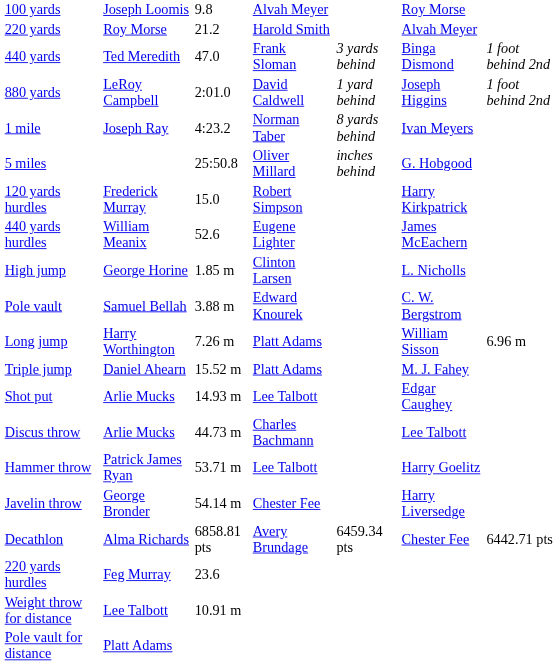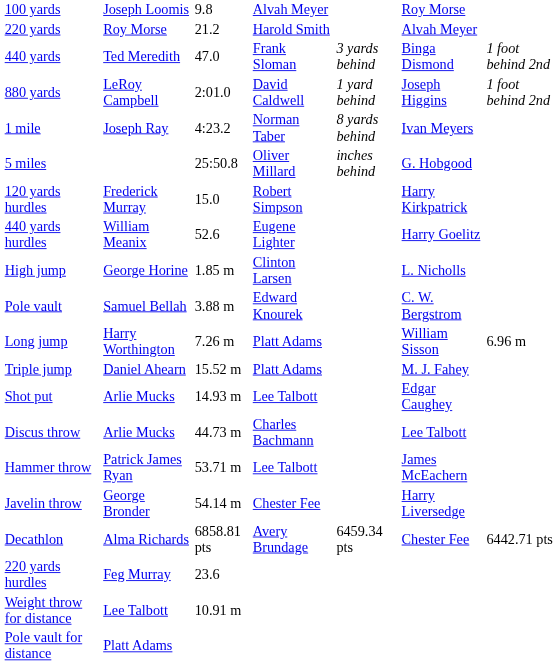 <table>
 <tr>
 <td><a href='#'>100 yards</a></td>
 <td><a href='#'>Joseph Loomis</a></td>
 <td>9.8 </td>
 <td><a href='#'>Alvah Meyer</a></td>
 <td></td>
 <td><a href='#'>Roy Morse</a></td>
 <td></td>
 </tr>
 <tr>
 <td><a href='#'>220 yards</a></td>
 <td><a href='#'>Roy Morse</a></td>
 <td>21.2 </td>
 <td><a href='#'>Harold Smith</a></td>
 <td></td>
 <td><a href='#'>Alvah Meyer</a></td>
 <td></td>
 </tr>
 <tr>
 <td><a href='#'>440 yards</a></td>
 <td><a href='#'>Ted Meredith</a></td>
 <td>47.0 </td>
 <td><a href='#'>Frank Sloman</a></td>
 <td><em>3 yards behind</em></td>
 <td><a href='#'>Binga Dismond</a></td>
 <td><em>1 foot behind 2nd</em></td>
 </tr>
 <tr>
 <td><a href='#'>880 yards</a></td>
 <td><a href='#'>LeRoy Campbell</a></td>
 <td>2:01.0</td>
 <td><a href='#'>David Caldwell</a></td>
 <td><em>1 yard behind</em></td>
 <td><a href='#'>Joseph Higgins</a></td>
 <td><em>1 foot behind 2nd</em></td>
 </tr>
 <tr>
 <td><a href='#'>1 mile</a></td>
 <td><a href='#'>Joseph Ray</a></td>
 <td>4:23.2</td>
 <td><a href='#'>Norman Taber</a></td>
 <td><em>8 yards behind</em></td>
 <td><a href='#'>Ivan Meyers</a></td>
 <td></td>
 </tr>
 <tr>
 <td><a href='#'>5 miles</a></td>
 <td></td>
 <td>25:50.8</td>
 <td><a href='#'>Oliver Millard</a></td>
 <td><em>inches behind</em></td>
 <td><a href='#'>G. Hobgood</a></td>
 <td></td>
 </tr>
 <tr>
 <td><a href='#'>120 yards hurdles</a></td>
 <td><a href='#'>Frederick Murray</a></td>
 <td>15.0 </td>
 <td><a href='#'>Robert Simpson</a></td>
 <td></td>
 <td><a href='#'>Harry Kirkpatrick</a></td>
 <td></td>
 </tr>
 <tr>
 <td><a href='#'>440 yards hurdles</a></td>
 <td><a href='#'>William Meanix</a></td>
 <td>52.6 </td>
 <td><a href='#'>Eugene Lighter</a></td>
 <td></td>
-<td><a href='#'>James McEachern</a></td>
+<td><a href='#'>Harry Goelitz</a></td>
 <td></td>
 </tr>
 <tr>
 <td><a href='#'>High jump</a></td>
 <td><a href='#'>George Horine</a></td>
 <td>1.85 m</td>
 <td><a href='#'>Clinton Larsen</a></td>
 <td></td>
 <td><a href='#'>L. Nicholls</a></td>
 <td></td>
 </tr>
 <tr>
 <td><a href='#'>Pole vault</a></td>
 <td><a href='#'>Samuel Bellah</a></td>
 <td>3.88 m</td>
 <td><a href='#'>Edward Knourek</a></td>
 <td></td>
 <td><a href='#'>C. W. Bergstrom</a></td>
 <td></td>
 </tr>
 <tr>
 <td><a href='#'>Long jump</a></td>
 <td><a href='#'>Harry Worthington</a></td>
 <td>7.26 m</td>
 <td><a href='#'>Platt Adams</a></td>
 <td></td>
 <td><a href='#'>William Sisson</a></td>
 <td>6.96 m </td>
 </tr>
 <tr>
 <td><a href='#'>Triple jump</a></td>
 <td><a href='#'>Daniel Ahearn</a></td>
 <td>15.52 m </td>
 <td><a href='#'>Platt Adams</a></td>
 <td></td>
 <td><a href='#'>M. J. Fahey</a></td>
 <td></td>
 </tr>
 <tr>
 <td><a href='#'>Shot put</a></td>
 <td><a href='#'>Arlie Mucks</a></td>
 <td>14.93 m</td>
 <td><a href='#'>Lee Talbott</a></td>
 <td></td>
 <td><a href='#'>Edgar Caughey</a></td>
 <td></td>
 </tr>
 <tr>
 <td><a href='#'>Discus throw</a></td>
 <td><a href='#'>Arlie Mucks</a></td>
 <td>44.73 m </td>
 <td><a href='#'>Charles Bachmann</a></td>
 <td></td>
 <td><a href='#'>Lee Talbott</a></td>
 <td></td>
 </tr>
 <tr>
 <td><a href='#'>Hammer throw</a></td>
 <td><a href='#'>Patrick James Ryan</a></td>
 <td>53.71 m</td>
 <td><a href='#'>Lee Talbott</a></td>
 <td></td>
-<td><a href='#'>Harry Goelitz</a></td>
+<td><a href='#'>James McEachern</a></td>
 <td></td>
 </tr>
 <tr>
 <td><a href='#'>Javelin throw</a></td>
 <td><a href='#'>George Bronder</a></td>
 <td>54.14 m</td>
 <td><a href='#'>Chester Fee</a></td>
 <td></td>
 <td><a href='#'>Harry Liversedge</a></td>
 <td></td>
 </tr>
 <tr>
 <td><a href='#'>Decathlon</a></td>
 <td><a href='#'>Alma Richards</a></td>
 <td>6858.81 pts</td>
 <td><a href='#'>Avery Brundage</a></td>
 <td>6459.34 pts</td>
 <td><a href='#'>Chester Fee</a></td>
 <td>6442.71 pts</td>
 </tr>
 <tr>
 <td><a href='#'>220 yards hurdles</a></td>
 <td><a href='#'>Feg Murray</a></td>
 <td>23.6</td>
 <td></td>
 <td></td>
 <td></td>
 <td></td>
 </tr>
 <tr>
 <td><a href='#'>Weight throw for distance</a></td>
 <td><a href='#'>Lee Talbott</a></td>
 <td>10.91 m</td>
 <td></td>
 <td></td>
 <td></td>
 <td></td>
 </tr>
 <tr>
 <td><a href='#'>Pole vault for distance</a></td>
 <td><a href='#'>Platt Adams</a></td>
 <td></td>
 <td></td>
 <td></td>
 <td></td>
 <td></td>
 </tr>
 </table>
